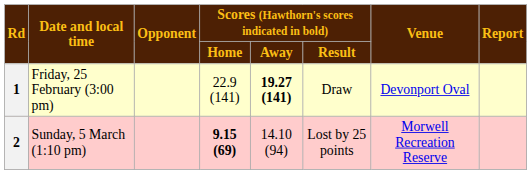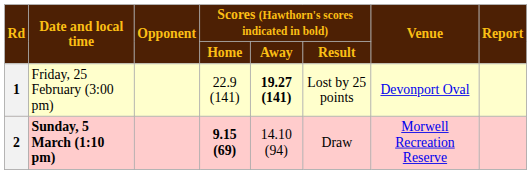 <table class="wikitable" style="text-align:center">
 <tr>
 <th rowspan="2" style="background: #4D2004; color: #FBBF15">Rd</th>
 <th rowspan="2" style="background: #4D2004; color: #FBBF15">Date and local time</th>
 <th rowspan="2" style="background: #4D2004; color: #FBBF15">Opponent</th>
 <th colspan="3" style="background: #4D2004; color: #FBBF15">Scores <small>(Hawthorn's scores indicated in <strong>bold</strong>)</small></th>
 <th rowspan="2" style="background: #4D2004; color: #FBBF15">Venue</th>
 <th rowspan="2" style="background: #4D2004; color: #FBBF15">Report</th>
 </tr>
 <tr>
 <th style="background: #4D2004; color: #FBBF15">Home</th>
 <th style="background: #4D2004; color: #FBBF15">Away</th>
 <th style="background: #4D2004; color: #FBBF15">Result</th>
 </tr>
 <tr style="background:#ffc">
 <th>1</th>
 <td align="left">Friday, 25 February (3:00 pm)</td>
 <td align="left"></td>
 <td>22.9 (141)</td>
 <td><strong>19.27 (141)</strong></td>
-<td>Draw</td>
+<td>Lost by 25 points</td>
 <td><a href='#'>Devonport Oval</a></td>
 <td></td>
 </tr>
 <tr style="background:#fcc">
 <th>2</th>
-<td align="left">Sunday, 5 March (1:10 pm)</td>
+<td align="left"><strong>Sunday, 5 March (1:10 pm)</strong></td>
 <td align="left"></td>
 <td><strong>9.15 (69)</strong></td>
 <td>14.10 (94)</td>
-<td>Lost by 25 points</td>
+<td>Draw</td>
 <td><a href='#'>Morwell Recreation Reserve</a></td>
 <td></td>
 </tr>
 </table>
